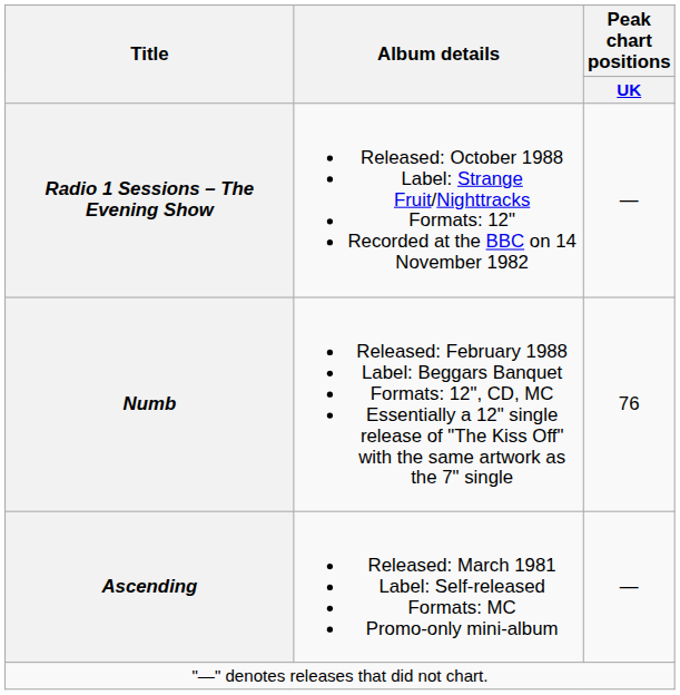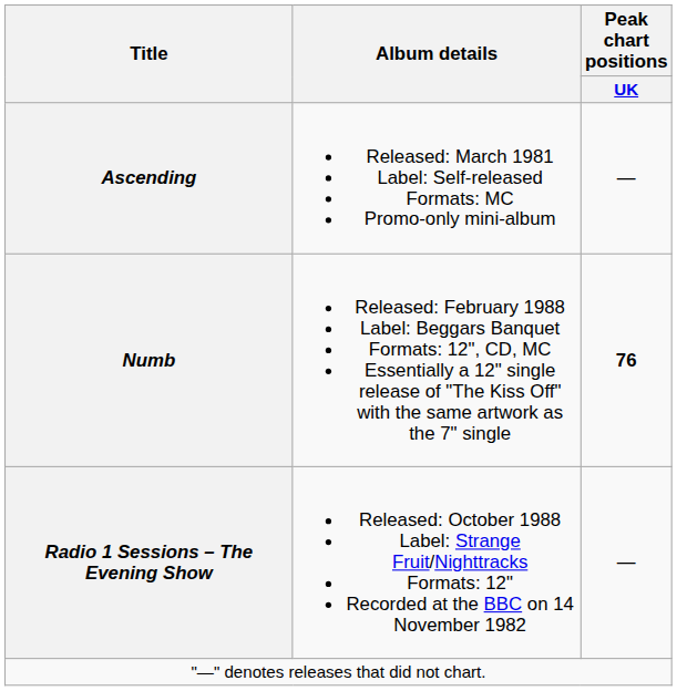 <table class="wikitable plainrowheaders" style="text-align:center;">
 <tr>
 <th rowspan="2" scope="col" style="width:15em;">Title</th>
 <th rowspan="2" scope="col" style="width:15em;">Album details</th>
 <th>Peak chart positions</th>
 </tr>
 <tr>
 <th scope="col" style="width:2em;font-size:90%;"><a href='#'>UK</a><br></th>
 </tr>
 <tr>
-<th scope="row"><em>Radio 1 Sessions – The Evening Show</em></th>
-<td><br><ul><li>Released: October 1988</li><li>Label: <a href='#'>Strange Fruit</a>/<a href='#'>Nighttracks</a></li><li>Formats: 12"</li><li>Recorded at the <a href='#'>BBC</a> on 14 November 1982</li></ul></td>
+<th scope="row"><em>Ascending</em></th>
+<td><br><ul><li>Released: March 1981</li><li>Label: Self-released</li><li>Formats: MC</li><li>Promo-only mini-album</li></ul></td>
 <td>—</td>
 </tr>
 <tr>
 <th scope="row"><em>Numb</em></th>
 <td><br><ul><li>Released: February 1988</li><li>Label: Beggars Banquet</li><li>Formats: 12", CD, MC</li><li>Essentially a 12" single release of "The Kiss Off" with the same artwork as the 7" single</li></ul></td>
-<td>76</td>
+<td><strong>76</strong></td>
 </tr>
 <tr>
-<th scope="row"><em>Ascending</em></th>
-<td><br><ul><li>Released: March 1981</li><li>Label: Self-released</li><li>Formats: MC</li><li>Promo-only mini-album</li></ul></td>
+<th scope="row"><em>Radio 1 Sessions – The Evening Show</em></th>
+<td><br><ul><li>Released: October 1988</li><li>Label: <a href='#'>Strange Fruit</a>/<a href='#'>Nighttracks</a></li><li>Formats: 12"</li><li>Recorded at the <a href='#'>BBC</a> on 14 November 1982</li></ul></td>
 <td>—</td>
 </tr>
 <tr>
 <td colspan="3" style="font-size:90%">"—" denotes releases that did not chart.</td>
 </tr>
 </table>
